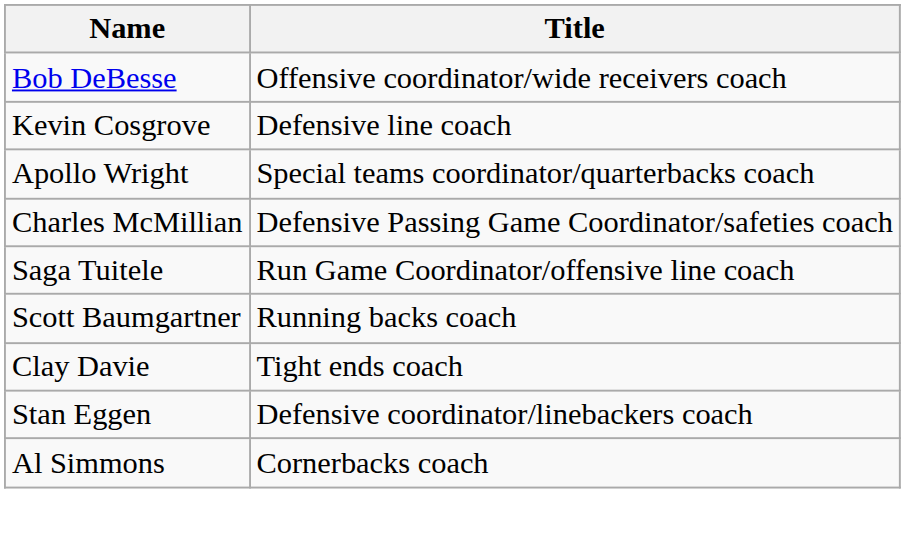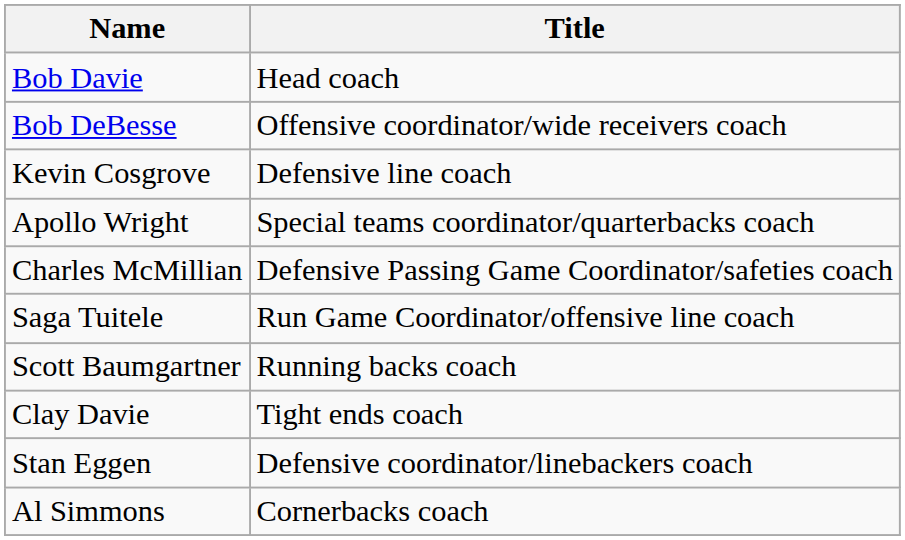 <table class="wikitable">
 <tr>
 <th>Name</th>
 <th>Title</th>
+</tr>
+<tr>
+<td><a href='#'>Bob Davie</a></td>
+<td>Head coach</td>
 </tr>
 <tr>
 <td><a href='#'>Bob DeBesse</a></td>
 <td>Offensive coordinator/wide receivers coach</td>
 </tr>
 <tr>
 <td>Kevin Cosgrove</td>
 <td>Defensive line coach</td>
 </tr>
 <tr>
 <td>Apollo Wright</td>
 <td>Special teams coordinator/quarterbacks coach</td>
 </tr>
 <tr>
 <td>Charles McMillian</td>
 <td>Defensive Passing Game Coordinator/safeties coach</td>
 </tr>
 <tr>
 <td>Saga Tuitele</td>
 <td>Run Game Coordinator/offensive line coach</td>
 </tr>
 <tr>
 <td>Scott Baumgartner</td>
 <td>Running backs coach</td>
 </tr>
 <tr>
 <td>Clay Davie</td>
 <td>Tight ends coach</td>
 </tr>
 <tr>
 <td>Stan Eggen</td>
 <td>Defensive coordinator/linebackers coach</td>
 </tr>
 <tr>
 <td>Al Simmons</td>
 <td>Cornerbacks coach</td>
 </tr>
 </table>
